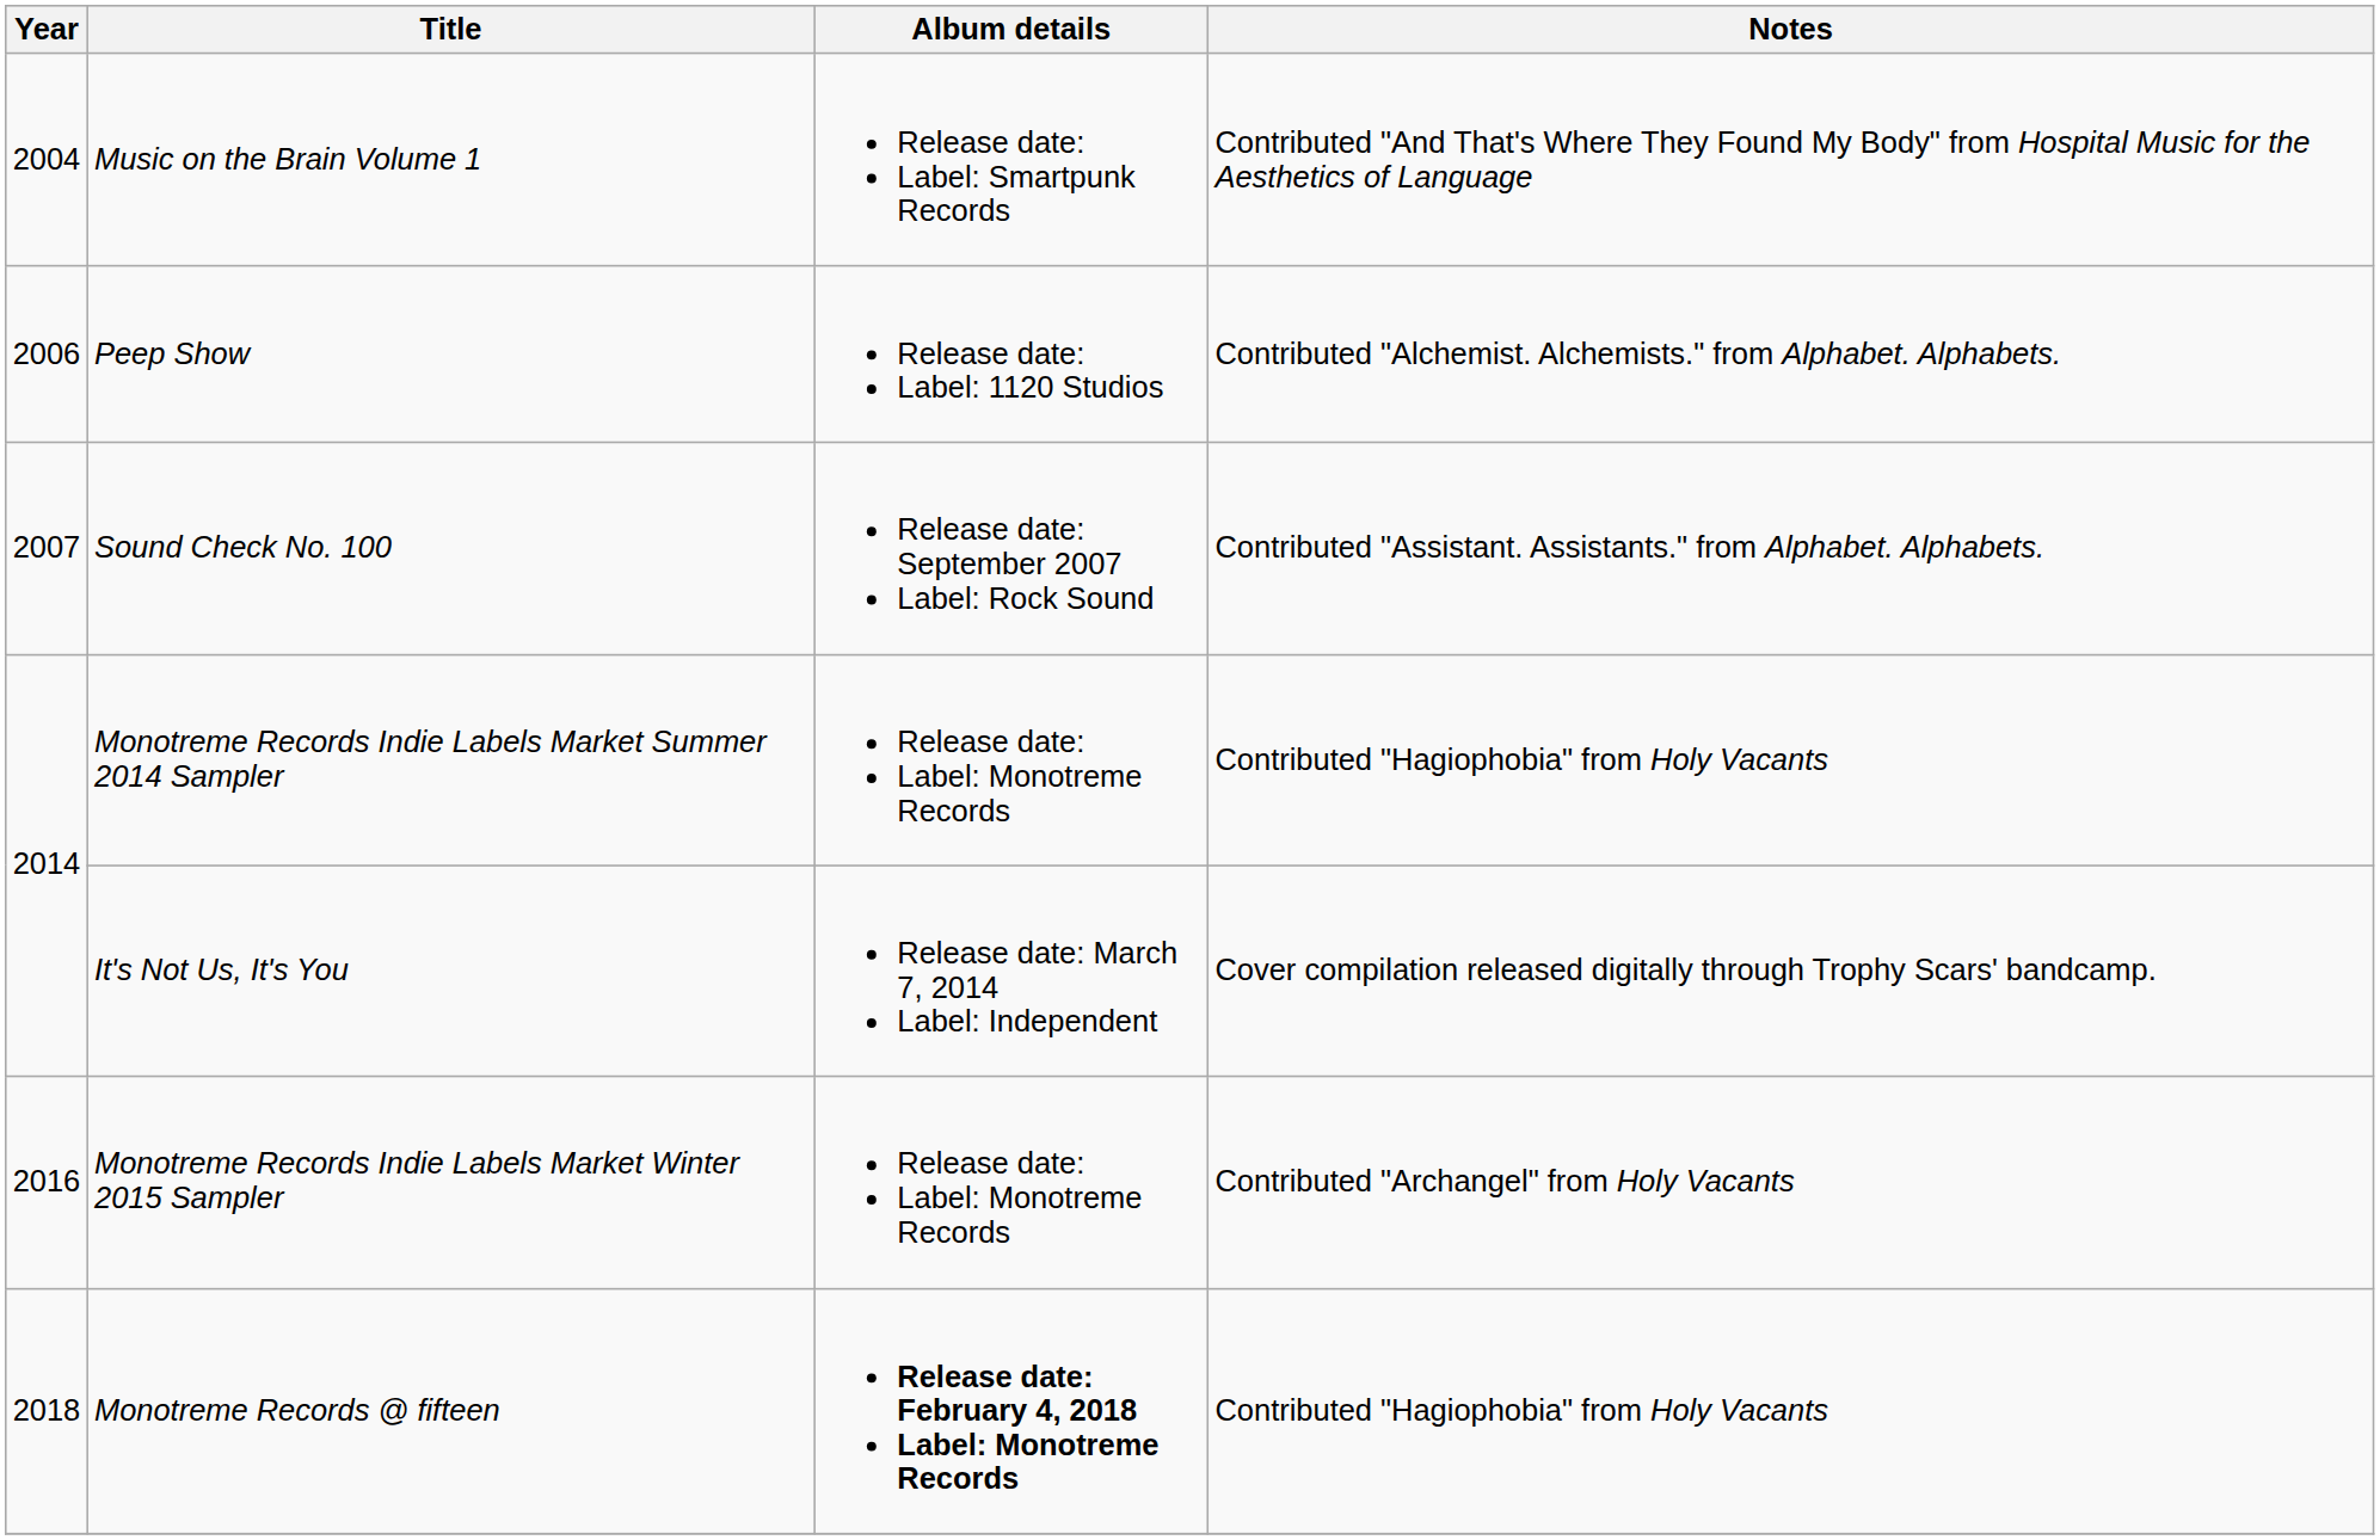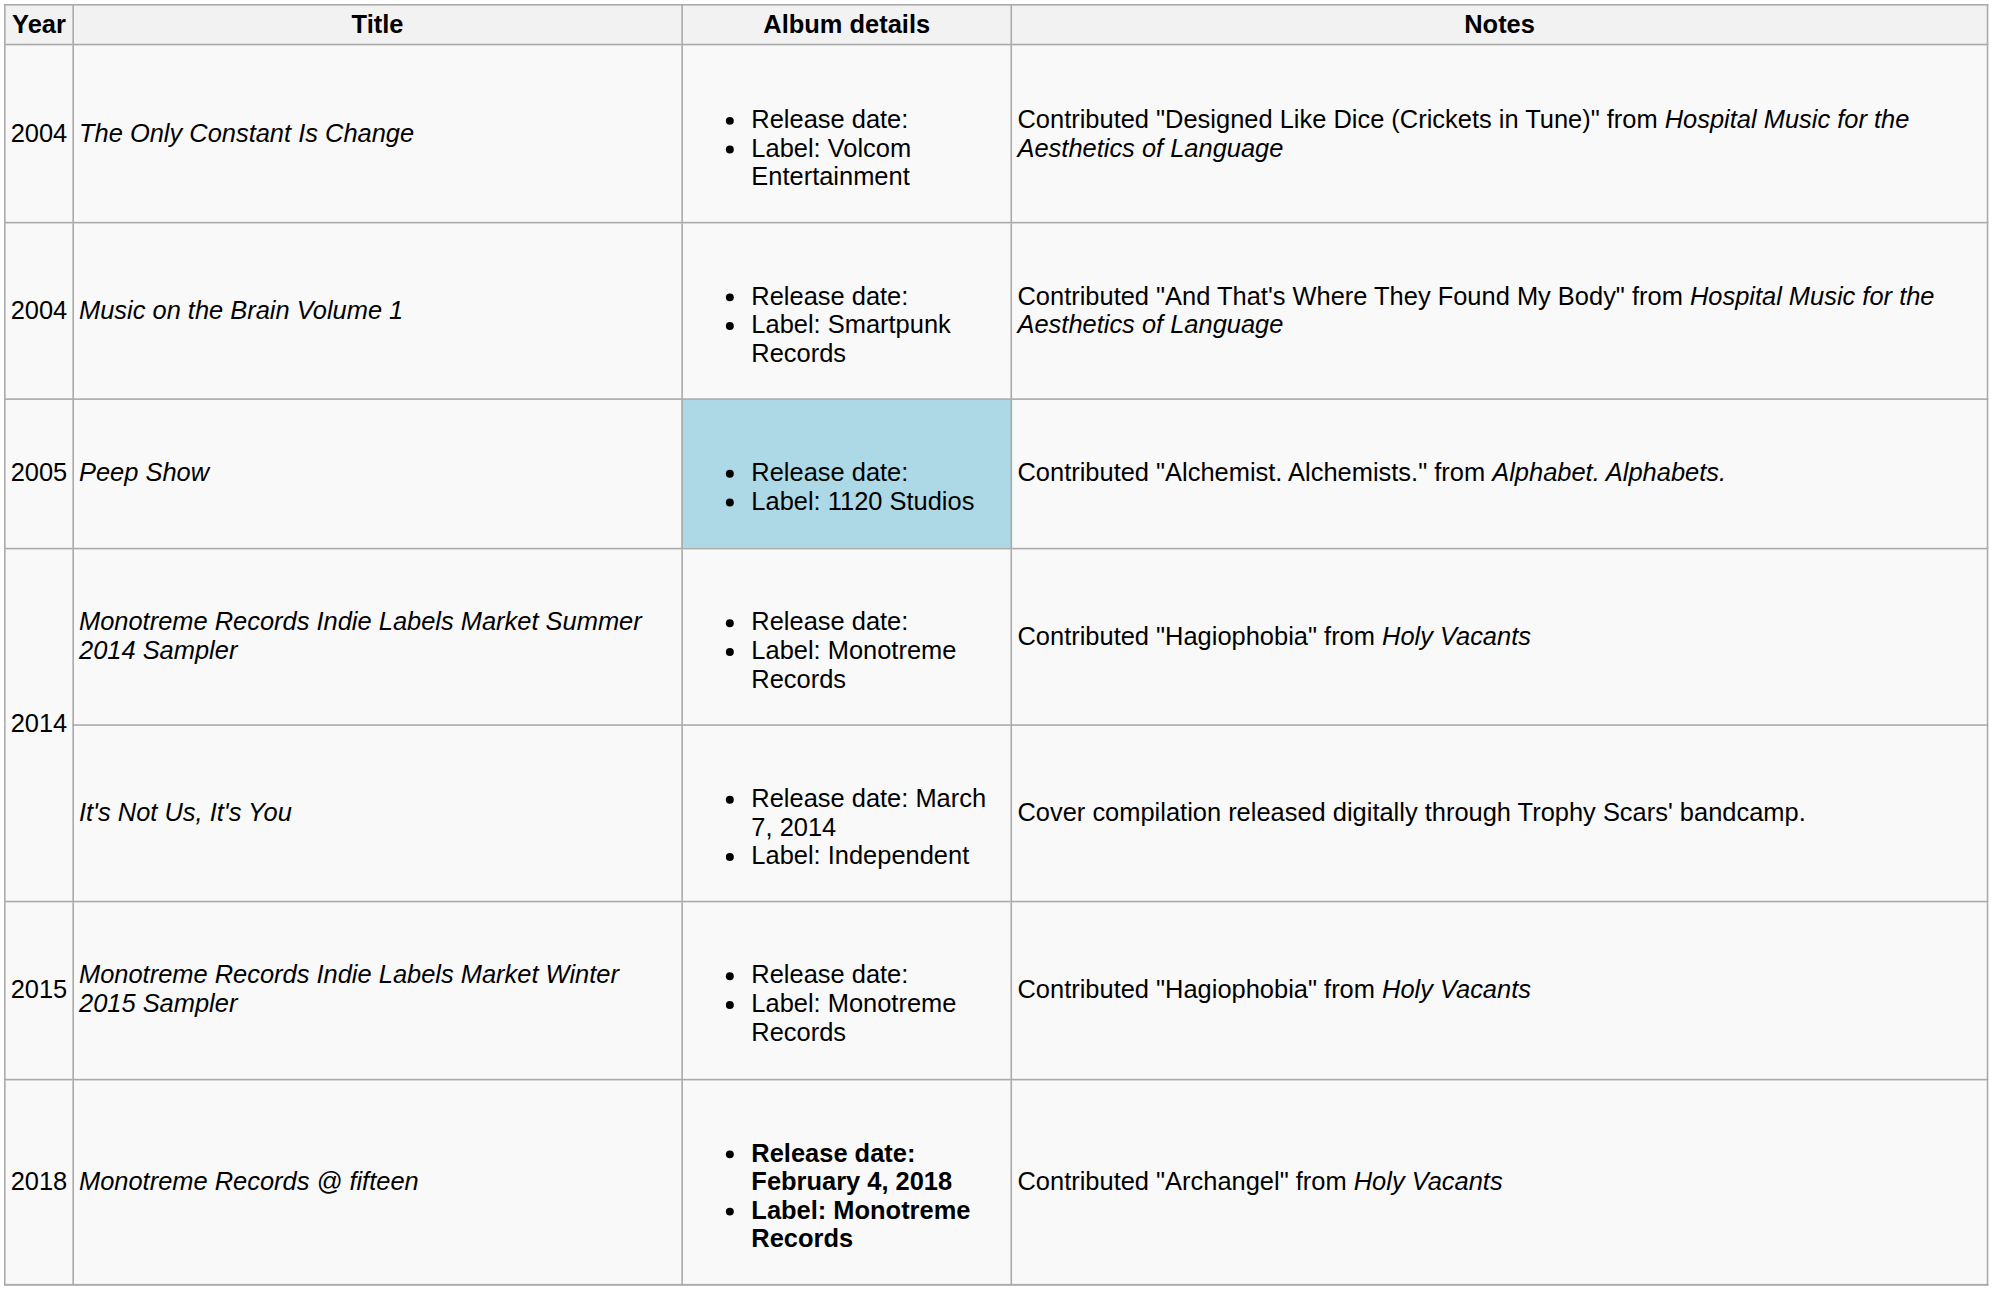 <table class="wikitable">
 <tr>
 <th>Year</th>
 <th>Title</th>
 <th style="width:200px;">Album details</th>
 <th>Notes</th>
 </tr>
 <tr>
 <td>2004</td>
+<td><em>The Only Constant Is Change</em></td>
+<td><br><ul><li>Release date:</li><li>Label: Volcom Entertainment</li></ul></td>
+<td>Contributed "Designed Like Dice (Crickets in Tune)" from <em>Hospital Music for the Aesthetics of Language</em></td>
+</tr>
+<tr>
+<td>2004</td>
 <td><em>Music on the Brain Volume 1</em></td>
 <td><br><ul><li>Release date:</li><li>Label: Smartpunk Records</li></ul></td>
 <td>Contributed "And That's Where They Found My Body" from <em>Hospital Music for the Aesthetics of Language</em></td>
 </tr>
 <tr>
-<td>2006</td>
+<td>2005</td>
 <td><em>Peep Show</em></td>
-<td><br><ul><li>Release date:</li><li>Label: 1120 Studios</li></ul></td>
+<td style="background: lightblue;"><br><ul><li>Release date:</li><li>Label: 1120 Studios</li></ul></td>
 <td>Contributed "Alchemist. Alchemists." from <em>Alphabet. Alphabets.</em></td>
-</tr>
-<tr>
-<td>2007</td>
-<td><em>Sound Check No. 100</em></td>
-<td><br><ul><li>Release date: September 2007</li><li>Label: Rock Sound</li></ul></td>
-<td>Contributed "Assistant. Assistants." from <em>Alphabet. Alphabets.</em></td>
 </tr>
 <tr>
 <td rowspan="2">2014</td>
 <td><em>Monotreme Records Indie Labels Market Summer 2014 Sampler</em></td>
 <td><br><ul><li>Release date:</li><li>Label: Monotreme Records</li></ul></td>
 <td>Contributed "Hagiophobia" from <em>Holy Vacants</em></td>
 </tr>
 <tr>
 <td><em>It's Not Us, It's You</em></td>
 <td><br><ul><li>Release date: March 7, 2014</li><li>Label: Independent</li></ul></td>
 <td>Cover compilation released digitally through Trophy Scars' bandcamp.</td>
 </tr>
 <tr>
-<td>2016</td>
+<td>2015</td>
 <td><em>Monotreme Records Indie Labels Market Winter 2015 Sampler</em></td>
 <td><br><ul><li>Release date:</li><li>Label: Monotreme Records</li></ul></td>
-<td>Contributed "Archangel" from <em>Holy Vacants</em></td>
+<td>Contributed "Hagiophobia" from <em>Holy Vacants</em></td>
 </tr>
 <tr>
 <td>2018</td>
 <td><em>Monotreme Records @ fifteen</em></td>
 <td><strong><br><ul><li>Release date: February 4, 2018</li><li>Label: Monotreme Records</li></ul></strong></td>
-<td>Contributed "Hagiophobia" from <em>Holy Vacants</em></td>
+<td>Contributed "Archangel" from <em>Holy Vacants</em></td>
 </tr>
 <tr>
 </tr>
 </table>
